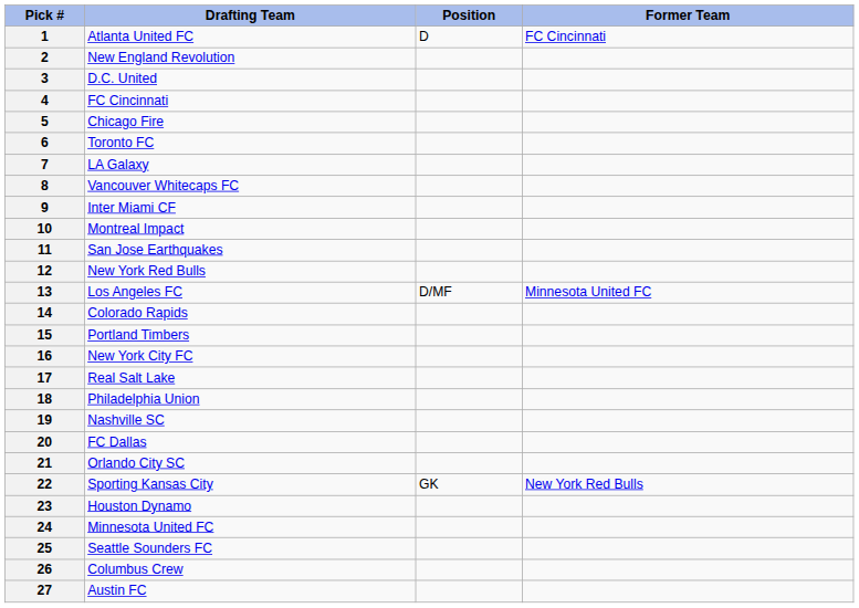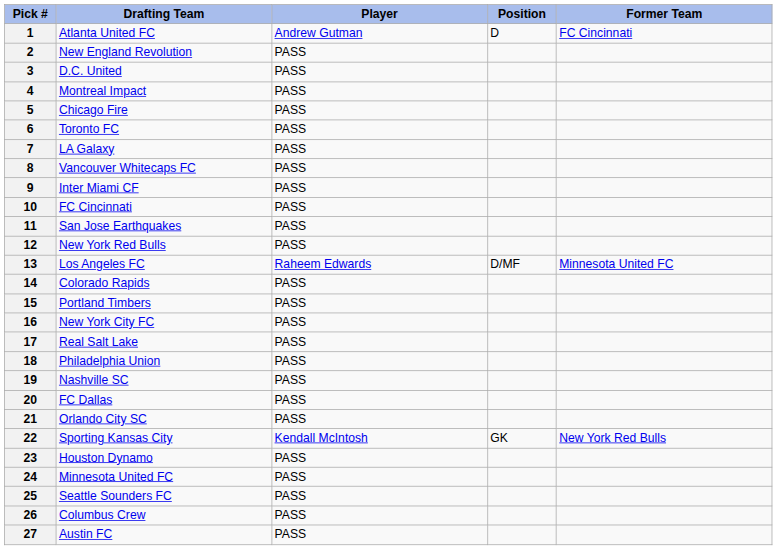 <table class="wikitable sortable" style="width: 80%">
 <tr>
 <th style="background:#A8BDEC;" width=6%>Pick #</th>
 <th width=25% style="background:#A8BDEC;">Drafting Team</th>
+<th width=25% style="background:#A8BDEC;">Player</th>
 <th width=8% style="background:#A8BDEC;">Position</th>
 <th width=25% style="background:#A8BDEC;">Former Team</th>
 </tr>
 <tr>
 <th>1</th>
 <td><a href='#'>Atlanta United FC</a></td>
+<td><a href='#'>Andrew Gutman</a></td>
 <td>D</td>
 <td><a href='#'>FC Cincinnati</a></td>
 </tr>
 <tr>
 <th>2</th>
 <td><a href='#'>New England Revolution</a></td>
+<td>PASS</td>
 <td></td>
 <td></td>
 </tr>
 <tr>
 <th>3</th>
 <td><a href='#'>D.C. United</a></td>
+<td>PASS</td>
 <td></td>
 <td></td>
 </tr>
 <tr>
 <th>4</th>
-<td><a href='#'>FC Cincinnati</a></td>
+<td><a href='#'>Montreal Impact</a></td>
+<td>PASS</td>
 <td></td>
 <td></td>
 </tr>
 <tr>
 <th>5</th>
 <td><a href='#'>Chicago Fire</a></td>
+<td>PASS</td>
 <td></td>
 <td></td>
 </tr>
 <tr>
 <th>6</th>
 <td><a href='#'>Toronto FC</a></td>
+<td>PASS</td>
 <td></td>
 <td></td>
 </tr>
 <tr>
 <th>7</th>
 <td><a href='#'>LA Galaxy</a></td>
+<td>PASS</td>
 <td></td>
 <td></td>
 </tr>
 <tr>
 <th>8</th>
 <td><a href='#'>Vancouver Whitecaps FC</a></td>
+<td>PASS</td>
 <td></td>
 <td></td>
 </tr>
 <tr>
 <th>9</th>
 <td><a href='#'>Inter Miami CF</a></td>
+<td>PASS</td>
 <td></td>
 <td></td>
 </tr>
 <tr>
 <th>10</th>
-<td><a href='#'>Montreal Impact</a></td>
+<td><a href='#'>FC Cincinnati</a></td>
+<td>PASS</td>
 <td></td>
 <td></td>
 </tr>
 <tr>
 <th>11</th>
 <td><a href='#'>San Jose Earthquakes</a></td>
+<td>PASS</td>
 <td></td>
 <td></td>
 </tr>
 <tr>
 <th>12</th>
 <td><a href='#'>New York Red Bulls</a></td>
+<td>PASS</td>
 <td></td>
 <td></td>
 </tr>
 <tr>
 <th>13</th>
 <td><a href='#'>Los Angeles FC</a></td>
+<td><a href='#'>Raheem Edwards</a></td>
 <td>D/MF</td>
 <td><a href='#'>Minnesota United FC</a></td>
 </tr>
 <tr>
 <th>14</th>
 <td><a href='#'>Colorado Rapids</a></td>
+<td>PASS</td>
 <td></td>
 <td></td>
 </tr>
 <tr>
 <th>15</th>
 <td><a href='#'>Portland Timbers</a></td>
+<td>PASS</td>
 <td></td>
 <td></td>
 </tr>
 <tr>
 <th>16</th>
 <td><a href='#'>New York City FC</a></td>
+<td>PASS</td>
 <td></td>
 <td></td>
 </tr>
 <tr>
 <th>17</th>
 <td><a href='#'>Real Salt Lake</a></td>
+<td>PASS</td>
 <td></td>
 <td></td>
 </tr>
 <tr>
 <th>18</th>
 <td><a href='#'>Philadelphia Union</a></td>
+<td>PASS</td>
 <td></td>
 <td></td>
 </tr>
 <tr>
 <th>19</th>
 <td><a href='#'>Nashville SC</a></td>
+<td>PASS</td>
 <td></td>
 <td></td>
 </tr>
 <tr>
 <th>20</th>
 <td><a href='#'>FC Dallas</a></td>
+<td>PASS</td>
 <td></td>
 <td></td>
 </tr>
 <tr>
 <th>21</th>
 <td><a href='#'>Orlando City SC</a></td>
+<td>PASS</td>
 <td></td>
 <td></td>
 </tr>
 <tr>
 <th>22</th>
 <td><a href='#'>Sporting Kansas City</a></td>
+<td><a href='#'>Kendall McIntosh</a></td>
 <td>GK</td>
 <td><a href='#'>New York Red Bulls</a></td>
 </tr>
 <tr>
 <th>23</th>
 <td><a href='#'>Houston Dynamo</a></td>
+<td>PASS</td>
 <td></td>
 <td></td>
 </tr>
 <tr>
 <th>24</th>
 <td><a href='#'>Minnesota United FC</a></td>
+<td>PASS</td>
 <td></td>
 <td></td>
 </tr>
 <tr>
 <th>25</th>
 <td><a href='#'>Seattle Sounders FC</a></td>
+<td>PASS</td>
 <td></td>
 <td></td>
 </tr>
 <tr>
 <th>26</th>
 <td><a href='#'>Columbus Crew</a></td>
+<td>PASS</td>
 <td></td>
 <td></td>
 </tr>
 <tr>
 <th>27</th>
 <td><a href='#'>Austin FC</a></td>
+<td>PASS</td>
 <td></td>
 <td></td>
 </tr>
 </table>
